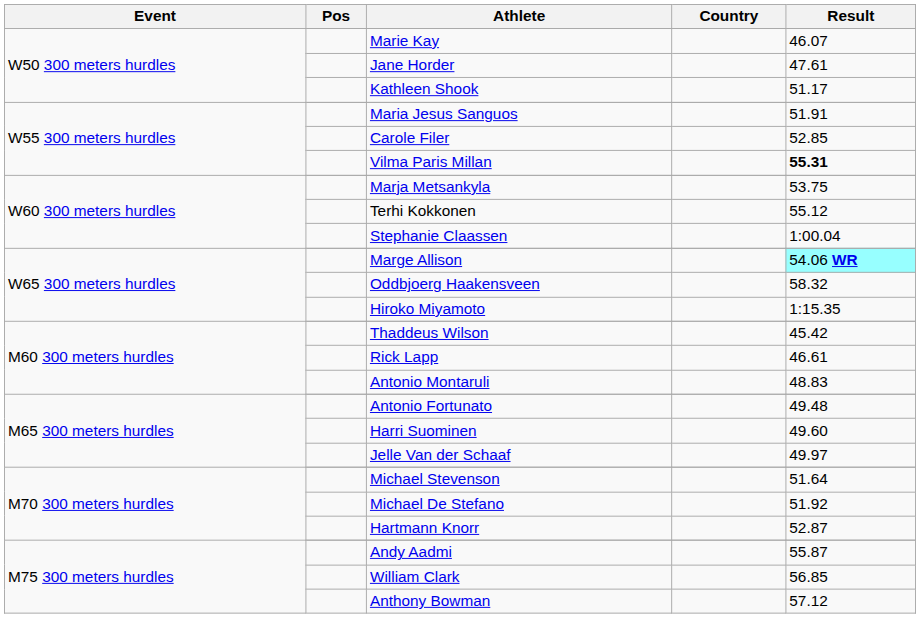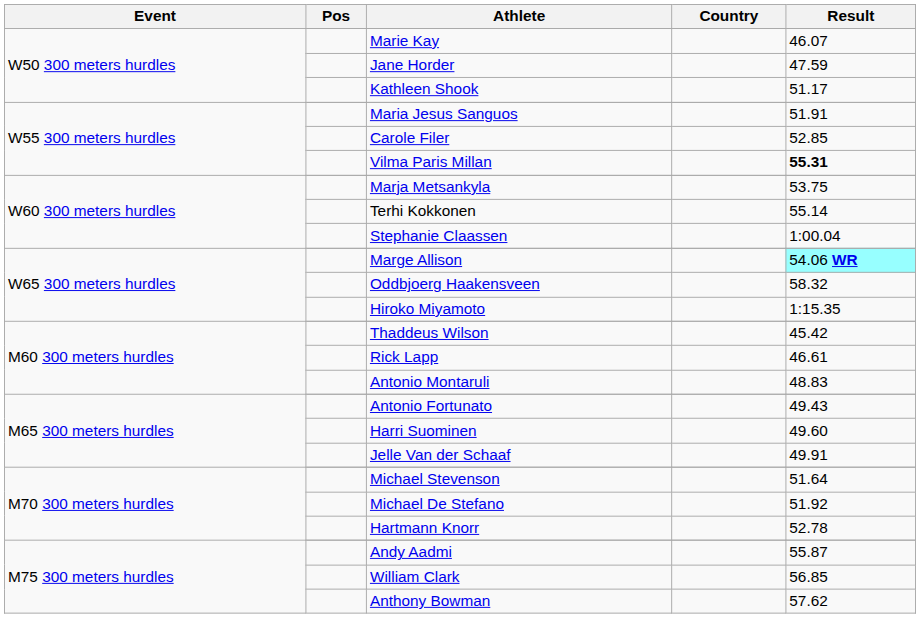 <table class="wikitable" style="width:60%;">
 <tr>
 <th>Event</th>
 <th>Pos</th>
 <th>Athlete</th>
 <th>Country</th>
 <th>Result</th>
 </tr>
 <tr>
 <td rowspan="4">W50 <a href='#'>300 meters hurdles</a></td>
 </tr>
 <tr>
 <td align=center></td>
 <td align=left><a href='#'>Marie Kay</a></td>
 <td align=left></td>
 <td>46.07</td>
 </tr>
 <tr>
 <td align=center></td>
 <td align=left><a href='#'>Jane Horder</a></td>
 <td align=left></td>
-<td>47.61</td>
+<td>47.59</td>
 </tr>
 <tr>
 <td align=center></td>
 <td align=left><a href='#'>Kathleen Shook</a></td>
 <td align=left></td>
 <td>51.17</td>
 </tr>
 <tr>
 <td rowspan="4">W55 <a href='#'>300 meters hurdles</a></td>
 </tr>
 <tr>
 <td align=center></td>
 <td align=left><a href='#'>Maria Jesus Sanguos</a></td>
 <td align=left></td>
 <td>51.91</td>
 </tr>
 <tr>
 <td align=center></td>
 <td align=left><a href='#'>Carole Filer</a></td>
 <td align=left></td>
 <td>52.85</td>
 </tr>
 <tr>
 <td align=center></td>
 <td align=left><a href='#'>Vilma Paris Millan</a></td>
 <td align=left></td>
 <td><strong>55.31</strong></td>
 </tr>
 <tr>
 <td rowspan="4">W60 <a href='#'>300 meters hurdles</a></td>
 </tr>
 <tr>
 <td align=center></td>
 <td align=left><a href='#'>Marja Metsankyla</a></td>
 <td align=left></td>
 <td>53.75</td>
 </tr>
 <tr>
 <td align=center></td>
 <td align=left>Terhi Kokkonen</td>
 <td align=left></td>
-<td>55.12</td>
+<td>55.14</td>
 </tr>
 <tr>
 <td align=center></td>
 <td align=left><a href='#'>Stephanie Claassen</a></td>
 <td align=left></td>
 <td>1:00.04</td>
 </tr>
 <tr>
 <td rowspan="4">W65 <a href='#'>300 meters hurdles</a></td>
 </tr>
 <tr>
 <td align=center></td>
 <td align=left><a href='#'>Marge Allison</a></td>
 <td align=left></td>
 <td bgcolor=#97ffff>54.06 <strong><a href='#'>WR</a></strong></td>
 </tr>
 <tr>
 <td align=center></td>
 <td align=left><a href='#'>Oddbjoerg Haakensveen</a></td>
 <td align=left></td>
 <td>58.32</td>
 </tr>
 <tr>
 <td align=center></td>
 <td align=left><a href='#'>Hiroko Miyamoto</a></td>
 <td align=left></td>
 <td>1:15.35</td>
 </tr>
 <tr>
 <td rowspan="4">M60 <a href='#'>300 meters hurdles</a></td>
 </tr>
 <tr>
 <td align=center></td>
 <td align=left><a href='#'>Thaddeus Wilson</a></td>
 <td align=left></td>
 <td>45.42</td>
 </tr>
 <tr>
 <td align=center></td>
 <td align=left><a href='#'>Rick Lapp</a></td>
 <td align=left></td>
 <td>46.61</td>
 </tr>
 <tr>
 <td align=center></td>
 <td align=left><a href='#'>Antonio Montaruli</a></td>
 <td align=left></td>
 <td>48.83</td>
 </tr>
 <tr>
 <td rowspan="4">M65 <a href='#'>300 meters hurdles</a></td>
 </tr>
 <tr>
 <td align=center></td>
 <td align=left><a href='#'>Antonio Fortunato</a></td>
 <td align=left></td>
-<td>49.48</td>
+<td>49.43</td>
 </tr>
 <tr>
 <td align=center></td>
 <td align=left><a href='#'>Harri Suominen</a></td>
 <td align=left></td>
 <td>49.60</td>
 </tr>
 <tr>
 <td align=center></td>
 <td align=left><a href='#'>Jelle Van der Schaaf</a></td>
 <td align=left></td>
-<td>49.97</td>
+<td>49.91</td>
 </tr>
 <tr>
 <td rowspan="4">M70 <a href='#'>300 meters hurdles</a></td>
 </tr>
 <tr>
 <td align=center></td>
 <td align=left><a href='#'>Michael Stevenson</a></td>
 <td align=left></td>
 <td>51.64</td>
 </tr>
 <tr>
 <td align=center></td>
 <td align=left><a href='#'>Michael De Stefano</a></td>
 <td align=left></td>
 <td>51.92</td>
 </tr>
 <tr>
 <td align=center></td>
 <td align=left><a href='#'>Hartmann Knorr</a></td>
 <td align=left></td>
-<td>52.87</td>
+<td>52.78</td>
 </tr>
 <tr>
 <td rowspan="4">M75 <a href='#'>300 meters hurdles</a></td>
 </tr>
 <tr>
 <td align=center></td>
 <td align=left><a href='#'>Andy Aadmi</a></td>
 <td align=left></td>
 <td>55.87</td>
 </tr>
 <tr>
 <td align=center></td>
 <td align=left><a href='#'>William Clark</a></td>
 <td align=left></td>
 <td>56.85</td>
 </tr>
 <tr>
 <td align=center></td>
 <td align=left><a href='#'>Anthony Bowman</a></td>
 <td align=left></td>
-<td>57.12</td>
+<td>57.62</td>
 </tr>
 </table>
